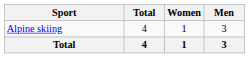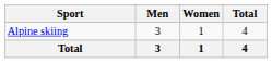 <table class="wikitable sortable" style="text-align:center;">
 <tr>
 <th width=180>Sport</th>
+<th width=55>Men</th>
+<th width=55>Women</th>
 <th width=55>Total</th>
-<th width=55>Women</th>
-<th width=55>Men</th>
 </tr>
 <tr>
 <td align=left><a href='#'>Alpine skiing</a></td>
+<td>3</td>
+<td>1</td>
 <td>4</td>
-<td>1</td>
-<td>3</td>
 </tr>
 <tr>
 <th>Total</th>
+<th>3</th>
+<th>1</th>
 <th>4</th>
-<th>1</th>
-<th>3</th>
 </tr>
 </table>
